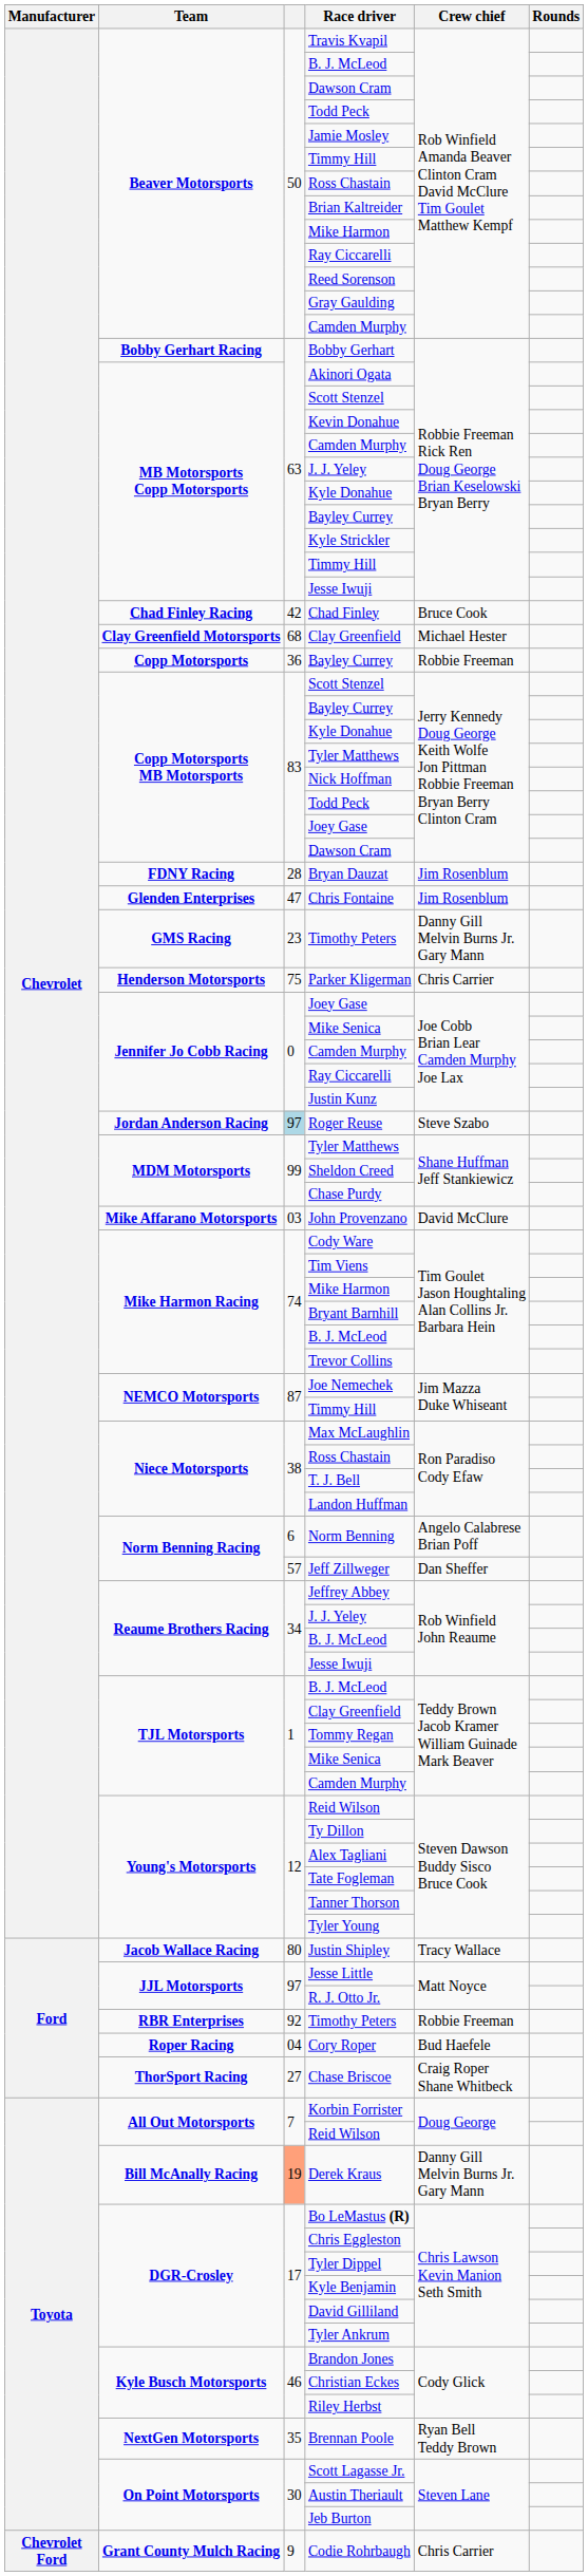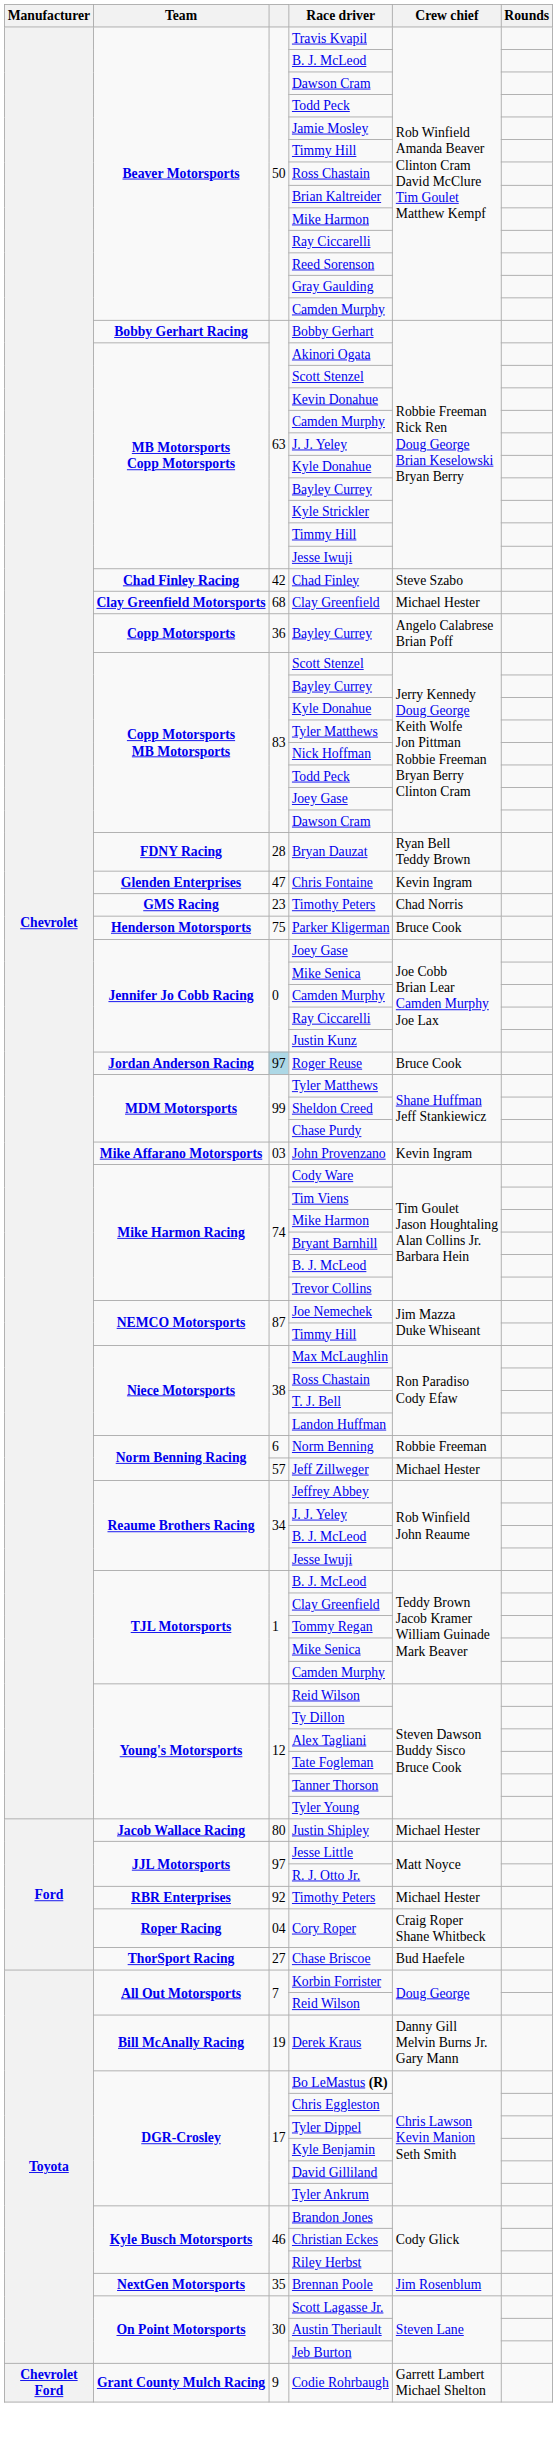 <table class="wikitable" style="font-size: 95%;">
 <tr>
 <th>Manufacturer</th>
 <th>Team</th>
 <th></th>
 <th>Race driver</th>
 <th>Crew chief</th>
 <th>Rounds</th>
 </tr>
 <tr>
 <th rowspan=78><a href='#'>Chevrolet</a></th>
 <td rowspan=13 style="text-align:center;"><strong><a href='#'>Beaver Motorsports</a></strong></td>
 <td rowspan=13>50</td>
 <td><a href='#'>Travis Kvapil</a></td>
 <td rowspan=13>Rob Winfield <small></small> <br> Amanda Beaver <small></small> <br> Clinton Cram <small></small> <br> David McClure <small></small> <br> <a href='#'>Tim Goulet</a> <small></small> <br> Matthew Kempf <small></small></td>
 <td></td>
 </tr>
 <tr>
 <td><a href='#'>B. J. McLeod</a></td>
 <td></td>
 </tr>
 <tr>
 <td><a href='#'>Dawson Cram</a></td>
 <td></td>
 </tr>
 <tr>
 <td><a href='#'>Todd Peck</a></td>
 <td></td>
 </tr>
 <tr>
 <td><a href='#'>Jamie Mosley</a></td>
 <td></td>
 </tr>
 <tr>
 <td><a href='#'>Timmy Hill</a></td>
 <td></td>
 </tr>
 <tr>
 <td><a href='#'>Ross Chastain</a></td>
 <td></td>
 </tr>
 <tr>
 <td><a href='#'>Brian Kaltreider</a></td>
 <td></td>
 </tr>
 <tr>
 <td><a href='#'>Mike Harmon</a></td>
 <td></td>
 </tr>
 <tr>
 <td><a href='#'>Ray Ciccarelli</a></td>
 <td></td>
 </tr>
 <tr>
 <td><a href='#'>Reed Sorenson</a></td>
 <td></td>
 </tr>
 <tr>
 <td><a href='#'>Gray Gaulding</a></td>
 <td></td>
 </tr>
 <tr>
 <td><a href='#'>Camden Murphy</a></td>
 <td></td>
 </tr>
 <tr>
 <td style="text-align:center;"><strong><a href='#'>Bobby Gerhart Racing</a></strong></td>
 <td rowspan=11>63</td>
 <td><a href='#'>Bobby Gerhart</a></td>
 <td rowspan=11>Robbie Freeman <small></small> <br> Rick Ren <small></small> <br> <a href='#'>Doug George</a> <small></small> <br> <a href='#'>Brian Keselowski</a> <small></small> <br> Bryan Berry <small></small></td>
 <td></td>
 </tr>
 <tr>
 <td rowspan=10 style="text-align:center;"><strong><a href='#'>MB Motorsports</a></strong> <small></small> <br> <strong><a href='#'>Copp Motorsports</a></strong> <small></small></td>
 <td><a href='#'>Akinori Ogata</a></td>
 <td></td>
 </tr>
 <tr>
 <td><a href='#'>Scott Stenzel</a></td>
 <td></td>
 </tr>
 <tr>
 <td><a href='#'>Kevin Donahue</a></td>
 <td></td>
 </tr>
 <tr>
 <td><a href='#'>Camden Murphy</a></td>
 <td></td>
 </tr>
 <tr>
 <td><a href='#'>J. J. Yeley</a></td>
 <td></td>
 </tr>
 <tr>
 <td><a href='#'>Kyle Donahue</a></td>
 <td></td>
 </tr>
 <tr>
 <td><a href='#'>Bayley Currey</a></td>
 <td></td>
 </tr>
 <tr>
 <td><a href='#'>Kyle Strickler</a></td>
 <td></td>
 </tr>
 <tr>
 <td><a href='#'>Timmy Hill</a></td>
 <td></td>
 </tr>
 <tr>
 <td><a href='#'>Jesse Iwuji</a></td>
 <td></td>
 </tr>
 <tr>
 <td style="text-align:center;"><strong><a href='#'>Chad Finley Racing</a></strong></td>
 <td>42</td>
 <td><a href='#'>Chad Finley</a></td>
-<td>Bruce Cook</td>
+<td>Steve Szabo</td>
 <td></td>
 </tr>
 <tr>
 <td style="text-align:center;"><strong><a href='#'>Clay Greenfield Motorsports</a></strong></td>
 <td>68</td>
 <td><a href='#'>Clay Greenfield</a></td>
 <td>Michael Hester</td>
 <td></td>
 </tr>
 <tr>
 <td style="text-align:center;"><strong><a href='#'>Copp Motorsports</a></strong></td>
 <td>36</td>
 <td><a href='#'>Bayley Currey</a></td>
-<td>Robbie Freeman</td>
+<td>Angelo Calabrese <small></small> <br> Brian Poff <small></small></td>
 <td></td>
 </tr>
 <tr>
 <td rowspan=8 style="text-align:center;"><strong><a href='#'>Copp Motorsports</a></strong> <small></small> <br> <strong><a href='#'>MB Motorsports</a></strong> <small></small></td>
 <td rowspan=8>83</td>
 <td><a href='#'>Scott Stenzel</a></td>
 <td rowspan=8>Jerry Kennedy <small></small> <br> <a href='#'>Doug George</a> <small></small> <br> Keith Wolfe <small></small> <br> Jon Pittman <small></small> <br> Robbie Freeman <small></small> <br> Bryan Berry <small></small> <br> Clinton Cram <small></small></td>
 <td></td>
 </tr>
 <tr>
 <td><a href='#'>Bayley Currey</a></td>
 <td></td>
 </tr>
 <tr>
 <td><a href='#'>Kyle Donahue</a></td>
 <td></td>
 </tr>
 <tr>
 <td><a href='#'>Tyler Matthews</a></td>
 <td></td>
 </tr>
 <tr>
 <td><a href='#'>Nick Hoffman</a></td>
 <td></td>
 </tr>
 <tr>
 <td><a href='#'>Todd Peck</a></td>
 <td></td>
 </tr>
 <tr>
 <td><a href='#'>Joey Gase</a></td>
 <td></td>
 </tr>
 <tr>
 <td><a href='#'>Dawson Cram</a></td>
 <td></td>
 </tr>
 <tr>
 <td style="text-align:center;"><strong><a href='#'>FDNY Racing</a></strong></td>
 <td>28</td>
 <td><a href='#'>Bryan Dauzat</a></td>
-<td><a href='#'>Jim Rosenblum</a></td>
+<td>Ryan Bell <small></small> <br> Teddy Brown <small></small></td>
 <td></td>
 </tr>
 <tr>
 <td style="text-align:center;"><strong><a href='#'>Glenden Enterprises</a></strong></td>
 <td>47</td>
 <td><a href='#'>Chris Fontaine</a></td>
-<td><a href='#'>Jim Rosenblum</a></td>
+<td>Kevin Ingram</td>
 <td></td>
 </tr>
 <tr>
 <td style="text-align:center;"><strong><a href='#'>GMS Racing</a></strong></td>
 <td>23</td>
 <td><a href='#'>Timothy Peters</a></td>
-<td>Danny Gill <small></small> <br> Melvin Burns Jr. <small></small> <br> Gary Mann <small></small></td>
+<td>Chad Norris</td>
 <td></td>
 </tr>
 <tr>
 <td style="text-align:center;"><strong><a href='#'>Henderson Motorsports</a></strong></td>
 <td>75</td>
 <td><a href='#'>Parker Kligerman</a></td>
-<td>Chris Carrier</td>
+<td>Bruce Cook</td>
 <td></td>
 </tr>
 <tr>
 <td rowspan=5 style="text-align:center;"><strong><a href='#'>Jennifer Jo Cobb Racing</a></strong></td>
 <td rowspan=5>0</td>
 <td><a href='#'>Joey Gase</a></td>
 <td rowspan=5>Joe Cobb <small></small> <br> Brian Lear <small></small> <br> <a href='#'>Camden Murphy</a> <small></small> <br> Joe Lax <small></small></td>
 <td></td>
 </tr>
 <tr>
 <td><a href='#'>Mike Senica</a></td>
 <td></td>
 </tr>
 <tr>
 <td><a href='#'>Camden Murphy</a></td>
 <td></td>
 </tr>
 <tr>
 <td><a href='#'>Ray Ciccarelli</a></td>
 <td></td>
 </tr>
 <tr>
 <td><a href='#'>Justin Kunz</a></td>
 <td></td>
 </tr>
 <tr>
 <td style="text-align:center;"><strong><a href='#'>Jordan Anderson Racing</a></strong></td>
 <td style="background: lightblue;">97</td>
 <td><a href='#'>Roger Reuse</a></td>
-<td>Steve Szabo</td>
+<td>Bruce Cook</td>
 <td></td>
 </tr>
 <tr>
 <td rowspan=3 style="text-align:center;"><strong><a href='#'>MDM Motorsports</a></strong></td>
 <td rowspan=3>99</td>
 <td><a href='#'>Tyler Matthews</a></td>
 <td rowspan=3><a href='#'>Shane Huffman</a> <small></small> <br> Jeff Stankiewicz <small></small></td>
 <td></td>
 </tr>
 <tr>
 <td><a href='#'>Sheldon Creed</a></td>
 <td></td>
 </tr>
 <tr>
 <td><a href='#'>Chase Purdy</a></td>
 <td></td>
 </tr>
 <tr>
 <td style="text-align:center;"><strong><a href='#'>Mike Affarano Motorsports</a></strong></td>
 <td>03</td>
 <td><a href='#'>John Provenzano</a></td>
-<td>David McClure</td>
+<td>Kevin Ingram</td>
 <td></td>
 </tr>
 <tr>
 <td rowspan=6 style="text-align:center;"><strong><a href='#'>Mike Harmon Racing</a></strong></td>
 <td rowspan=6>74</td>
 <td><a href='#'>Cody Ware</a></td>
 <td rowspan=6>Tim Goulet <small></small> <br> Jason Houghtaling <small></small> <br> Alan Collins Jr. <small></small> <br> Barbara Hein <small></small></td>
 <td></td>
 </tr>
 <tr>
 <td><a href='#'>Tim Viens</a></td>
 <td></td>
 </tr>
 <tr>
 <td><a href='#'>Mike Harmon</a></td>
 <td></td>
 </tr>
 <tr>
 <td><a href='#'>Bryant Barnhill</a></td>
 <td></td>
 </tr>
 <tr>
 <td><a href='#'>B. J. McLeod</a></td>
 <td></td>
 </tr>
 <tr>
 <td><a href='#'>Trevor Collins</a></td>
 <td></td>
 </tr>
 <tr>
 <td rowspan=2 style="text-align:center;"><strong><a href='#'>NEMCO Motorsports</a></strong></td>
 <td rowspan=2>87</td>
 <td><a href='#'>Joe Nemechek</a></td>
 <td rowspan=2>Jim Mazza <small></small> <br> Duke Whiseant <small></small></td>
 <td></td>
 </tr>
 <tr>
 <td><a href='#'>Timmy Hill</a></td>
 <td></td>
 </tr>
 <tr>
 <td rowspan=4 style="text-align:center;"><strong><a href='#'>Niece Motorsports</a></strong></td>
 <td rowspan=4>38</td>
 <td><a href='#'>Max McLaughlin</a></td>
 <td rowspan=4>Ron Paradiso <small></small> <br> Cody Efaw <small></small></td>
 <td></td>
 </tr>
 <tr>
 <td><a href='#'>Ross Chastain</a></td>
 <td></td>
 </tr>
 <tr>
 <td><a href='#'>T. J. Bell</a></td>
 <td></td>
 </tr>
 <tr>
 <td><a href='#'>Landon Huffman</a></td>
 <td></td>
 </tr>
 <tr>
 <td rowspan=2 style="text-align:center;"><strong><a href='#'>Norm Benning Racing</a></strong></td>
 <td>6</td>
 <td><a href='#'>Norm Benning</a></td>
-<td>Angelo Calabrese <small></small> <br> Brian Poff <small></small></td>
+<td>Robbie Freeman</td>
 <td></td>
 </tr>
 <tr>
 <td>57</td>
 <td><a href='#'>Jeff Zillweger</a></td>
-<td>Dan Sheffer</td>
+<td>Michael Hester</td>
 <td></td>
 </tr>
 <tr>
 <td rowspan=4 style="text-align:center;"><strong><a href='#'>Reaume Brothers Racing</a></strong></td>
 <td rowspan=4>34</td>
 <td><a href='#'>Jeffrey Abbey</a></td>
 <td rowspan=4>Rob Winfield <small></small> <br> John Reaume <small></small></td>
 <td></td>
 </tr>
 <tr>
 <td><a href='#'>J. J. Yeley</a></td>
 <td></td>
 </tr>
 <tr>
 <td><a href='#'>B. J. McLeod</a></td>
 <td></td>
 </tr>
 <tr>
 <td><a href='#'>Jesse Iwuji</a></td>
 <td></td>
 </tr>
 <tr>
 <td rowspan=5 style="text-align:center;"><strong><a href='#'>TJL Motorsports</a></strong></td>
 <td rowspan=5>1</td>
 <td><a href='#'>B. J. McLeod</a></td>
 <td rowspan=5>Teddy Brown <small></small> <br> Jacob Kramer <small></small> <br> William Guinade <small></small> <br> Mark Beaver <small></small></td>
 <td></td>
 </tr>
 <tr>
 <td><a href='#'>Clay Greenfield</a></td>
 <td></td>
 </tr>
 <tr>
 <td><a href='#'>Tommy Regan</a></td>
 <td></td>
 </tr>
 <tr>
 <td><a href='#'>Mike Senica</a></td>
 <td></td>
 </tr>
 <tr>
 <td><a href='#'>Camden Murphy</a></td>
 <td></td>
 </tr>
 <tr>
 <td rowspan=6 style="text-align:center;"><strong><a href='#'>Young's Motorsports</a></strong></td>
 <td rowspan=6>12</td>
 <td><a href='#'>Reid Wilson</a></td>
 <td rowspan=6>Steven Dawson <small></small> <br> Buddy Sisco <small></small> <br> Bruce Cook <small></small></td>
 <td></td>
 </tr>
 <tr>
 <td><a href='#'>Ty Dillon</a></td>
 <td></td>
 </tr>
 <tr>
 <td><a href='#'>Alex Tagliani</a></td>
 <td></td>
 </tr>
 <tr>
 <td><a href='#'>Tate Fogleman</a></td>
 <td></td>
 </tr>
 <tr>
 <td><a href='#'>Tanner Thorson</a></td>
 <td></td>
 </tr>
 <tr>
 <td><a href='#'>Tyler Young</a></td>
 <td></td>
 </tr>
 <tr>
 <th rowspan=6><a href='#'>Ford</a></th>
 <td style="text-align:center;"><strong><a href='#'>Jacob Wallace Racing</a></strong></td>
 <td>80</td>
 <td><a href='#'>Justin Shipley</a></td>
-<td>Tracy Wallace</td>
+<td>Michael Hester</td>
 <td></td>
 </tr>
 <tr>
 <td rowspan=2 style="text-align:center;"><strong><a href='#'>JJL Motorsports</a></strong></td>
 <td rowspan=2>97</td>
 <td><a href='#'>Jesse Little</a></td>
 <td rowspan=2>Matt Noyce</td>
 <td></td>
 </tr>
 <tr>
 <td><a href='#'>R. J. Otto Jr.</a></td>
 <td></td>
 </tr>
 <tr>
 <td style="text-align:center;"><strong><a href='#'>RBR Enterprises</a></strong></td>
 <td>92</td>
 <td><a href='#'>Timothy Peters</a></td>
-<td>Robbie Freeman</td>
+<td>Michael Hester</td>
 <td></td>
 </tr>
 <tr>
 <td style="text-align:center;"><strong><a href='#'>Roper Racing</a></strong></td>
 <td>04</td>
 <td><a href='#'>Cory Roper</a></td>
-<td>Bud Haefele</td>
+<td>Craig Roper <small></small> <br> Shane Whitbeck <small></small></td>
 <td></td>
 </tr>
 <tr>
 <td style="text-align:center;"><strong><a href='#'>ThorSport Racing</a></strong></td>
 <td>27</td>
 <td><a href='#'>Chase Briscoe</a></td>
-<td>Craig Roper <small></small> <br> Shane Whitbeck <small></small></td>
+<td>Bud Haefele</td>
 <td></td>
 </tr>
 <tr>
 <th rowspan=16><a href='#'>Toyota</a></th>
 <td rowspan=2 style="text-align:center;"><strong><a href='#'>All Out Motorsports</a></strong></td>
 <td rowspan=2>7</td>
 <td><a href='#'>Korbin Forrister</a></td>
 <td rowspan=2><a href='#'>Doug George</a></td>
 <td></td>
 </tr>
 <tr>
 <td><a href='#'>Reid Wilson</a></td>
 <td></td>
 </tr>
 <tr>
 <td style="text-align:center;"><strong><a href='#'>Bill McAnally Racing</a></strong></td>
-<td style="background: lightsalmon;">19</td>
+<td>19</td>
 <td><a href='#'>Derek Kraus</a></td>
 <td>Danny Gill <small></small> <br> Melvin Burns Jr. <small></small> <br> Gary Mann <small></small></td>
 <td></td>
 </tr>
 <tr>
 <td rowspan=6 style="text-align:center;"><strong><a href='#'>DGR-Crosley</a></strong></td>
 <td rowspan=6>17</td>
 <td><a href='#'>Bo LeMastus</a> <strong>(R)</strong></td>
 <td rowspan=6><a href='#'>Chris Lawson</a> <small></small> <br> <a href='#'>Kevin Manion</a> <small></small> <br> Seth Smith <small></small></td>
 <td></td>
 </tr>
 <tr>
 <td><a href='#'>Chris Eggleston</a></td>
 <td></td>
 </tr>
 <tr>
 <td><a href='#'>Tyler Dippel</a></td>
 <td></td>
 </tr>
 <tr>
 <td><a href='#'>Kyle Benjamin</a></td>
 <td></td>
 </tr>
 <tr>
 <td><a href='#'>David Gilliland</a></td>
 <td></td>
 </tr>
 <tr>
 <td><a href='#'>Tyler Ankrum</a></td>
 <td></td>
 </tr>
 <tr>
 <td rowspan=3 style="text-align:center;"><strong><a href='#'>Kyle Busch Motorsports</a></strong></td>
 <td rowspan=3>46</td>
 <td><a href='#'>Brandon Jones</a></td>
 <td rowspan=3>Cody Glick</td>
 <td></td>
 </tr>
 <tr>
 <td><a href='#'>Christian Eckes</a></td>
 <td></td>
 </tr>
 <tr>
 <td><a href='#'>Riley Herbst</a></td>
 <td></td>
 </tr>
 <tr>
 <td style="text-align:center;"><strong><a href='#'>NextGen Motorsports</a></strong></td>
 <td>35</td>
 <td><a href='#'>Brennan Poole</a></td>
-<td>Ryan Bell <small></small> <br> Teddy Brown <small></small></td>
+<td><a href='#'>Jim Rosenblum</a></td>
 <td></td>
 </tr>
 <tr>
 <td rowspan=3 style="text-align:center;"><strong><a href='#'>On Point Motorsports</a></strong></td>
 <td rowspan=3>30</td>
 <td><a href='#'>Scott Lagasse Jr.</a></td>
 <td rowspan=3><a href='#'>Steven Lane</a></td>
 <td></td>
 </tr>
 <tr>
 <td><a href='#'>Austin Theriault</a></td>
 <td></td>
 </tr>
 <tr>
 <td><a href='#'>Jeb Burton</a></td>
 <td></td>
 </tr>
 <tr>
 <th><a href='#'>Chevrolet</a> <small></small> <br> <a href='#'>Ford</a> <small></small></th>
 <td style="text-align:center;"><strong><a href='#'>Grant County Mulch Racing</a></strong></td>
 <td>9</td>
 <td><a href='#'>Codie Rohrbaugh</a></td>
-<td>Chris Carrier</td>
+<td>Garrett Lambert <small></small> <br> Michael Shelton <small></small></td>
 <td></td>
 </tr>
 </table>
